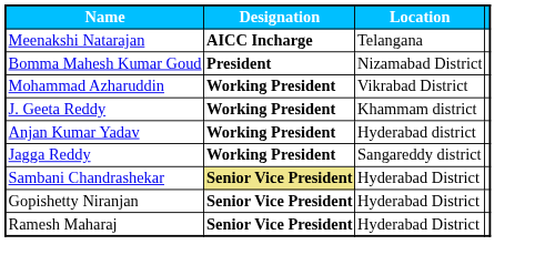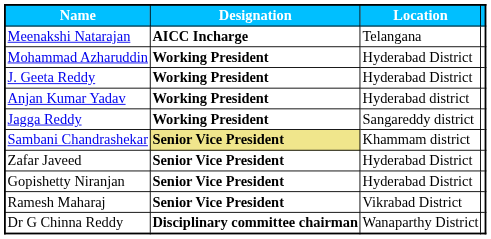 <table class="sortable" style="border-collapse: collapse; border: 2px #000000 solid; font-size: x-big; width="70%" cellspacing="0" cellpadding="2" border="1">
 <tr style="background-color:#00BFFF; color:white">
 <th>Name</th>
 <th>Designation</th>
 <th>Location</th>
 <th class="unsortable"></th>
 </tr>
 <tr>
 <td><a href='#'>Meenakshi Natarajan</a></td>
 <td><strong>AICC Incharge</strong></td>
 <td>Telangana</td>
 </tr>
 <tr>
-<td><a href='#'>Bomma Mahesh Kumar Goud</a></td>
-<td><strong>President</strong></td>
-<td>Nizamabad District</td>
-<td></td>
-</tr>
-<tr>
 <td><a href='#'>Mohammad Azharuddin</a></td>
 <td><strong>Working President</strong></td>
-<td>Vikrabad District</td>
+<td>Hyderabad District</td>
 <td></td>
 </tr>
 <tr>
 <td><a href='#'>J. Geeta Reddy</a></td>
 <td><strong>Working President</strong></td>
-<td>Khammam district</td>
+<td>Hyderabad District</td>
 <td></td>
 </tr>
 <tr>
 <td><a href='#'>Anjan Kumar Yadav</a></td>
 <td><strong>Working President</strong></td>
 <td>Hyderabad district</td>
 <td></td>
 </tr>
 <tr>
 <td><a href='#'>Jagga Reddy</a></td>
 <td><strong>Working President</strong></td>
 <td>Sangareddy district</td>
 <td></td>
 </tr>
 <tr>
 <td><a href='#'>Sambani Chandrashekar</a></td>
 <td style="background: khaki;"><strong>Senior Vice President</strong></td>
+<td>Khammam district</td>
+<td></td>
+</tr>
+<tr>
+<td>Zafar Javeed</td>
+<td><strong>Senior Vice President</strong></td>
 <td>Hyderabad District</td>
 <td></td>
 </tr>
 <tr>
 <td>Gopishetty Niranjan</td>
 <td><strong>Senior Vice President</strong></td>
 <td>Hyderabad District</td>
 <td></td>
 </tr>
 <tr>
 <td>Ramesh Maharaj</td>
 <td><strong>Senior Vice President</strong></td>
-<td>Hyderabad District</td>
+<td>Vikrabad District</td>
+<td></td>
+</tr>
+<tr>
+<td>Dr G Chinna Reddy</td>
+<td><strong>Disciplinary committee chairman</strong></td>
+<td>Wanaparthy District</td>
 <td></td>
 </tr>
 </table>
